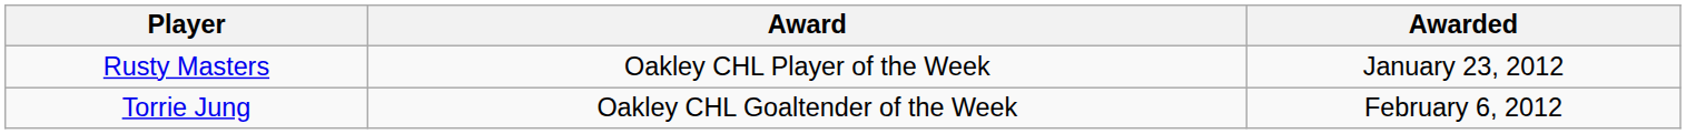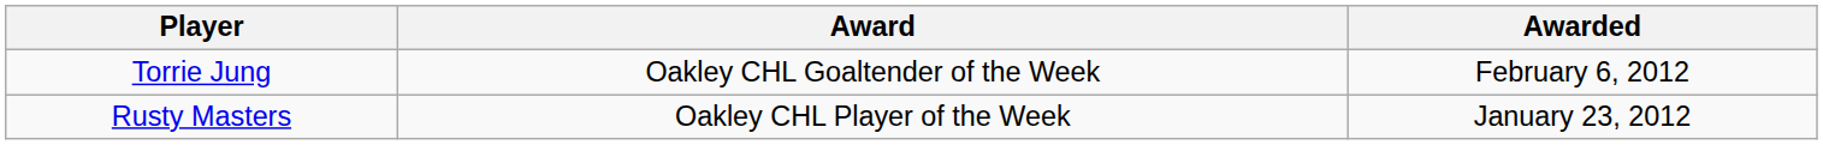 <table class="wikitable" width="52%" style="text-align:center">
 <tr>
 <th>Player</th>
 <th>Award</th>
 <th>Awarded</th>
 </tr>
 <tr>
+<td><a href='#'>Torrie Jung</a></td>
+<td>Oakley CHL Goaltender of the Week</td>
+<td>February 6, 2012</td>
+</tr>
+<tr>
 <td><a href='#'>Rusty Masters</a></td>
 <td>Oakley CHL Player of the Week</td>
 <td>January 23, 2012</td>
 </tr>
-<tr>
-<td><a href='#'>Torrie Jung</a></td>
-<td>Oakley CHL Goaltender of the Week</td>
-<td>February 6, 2012</td>
-</tr>
 </table>
